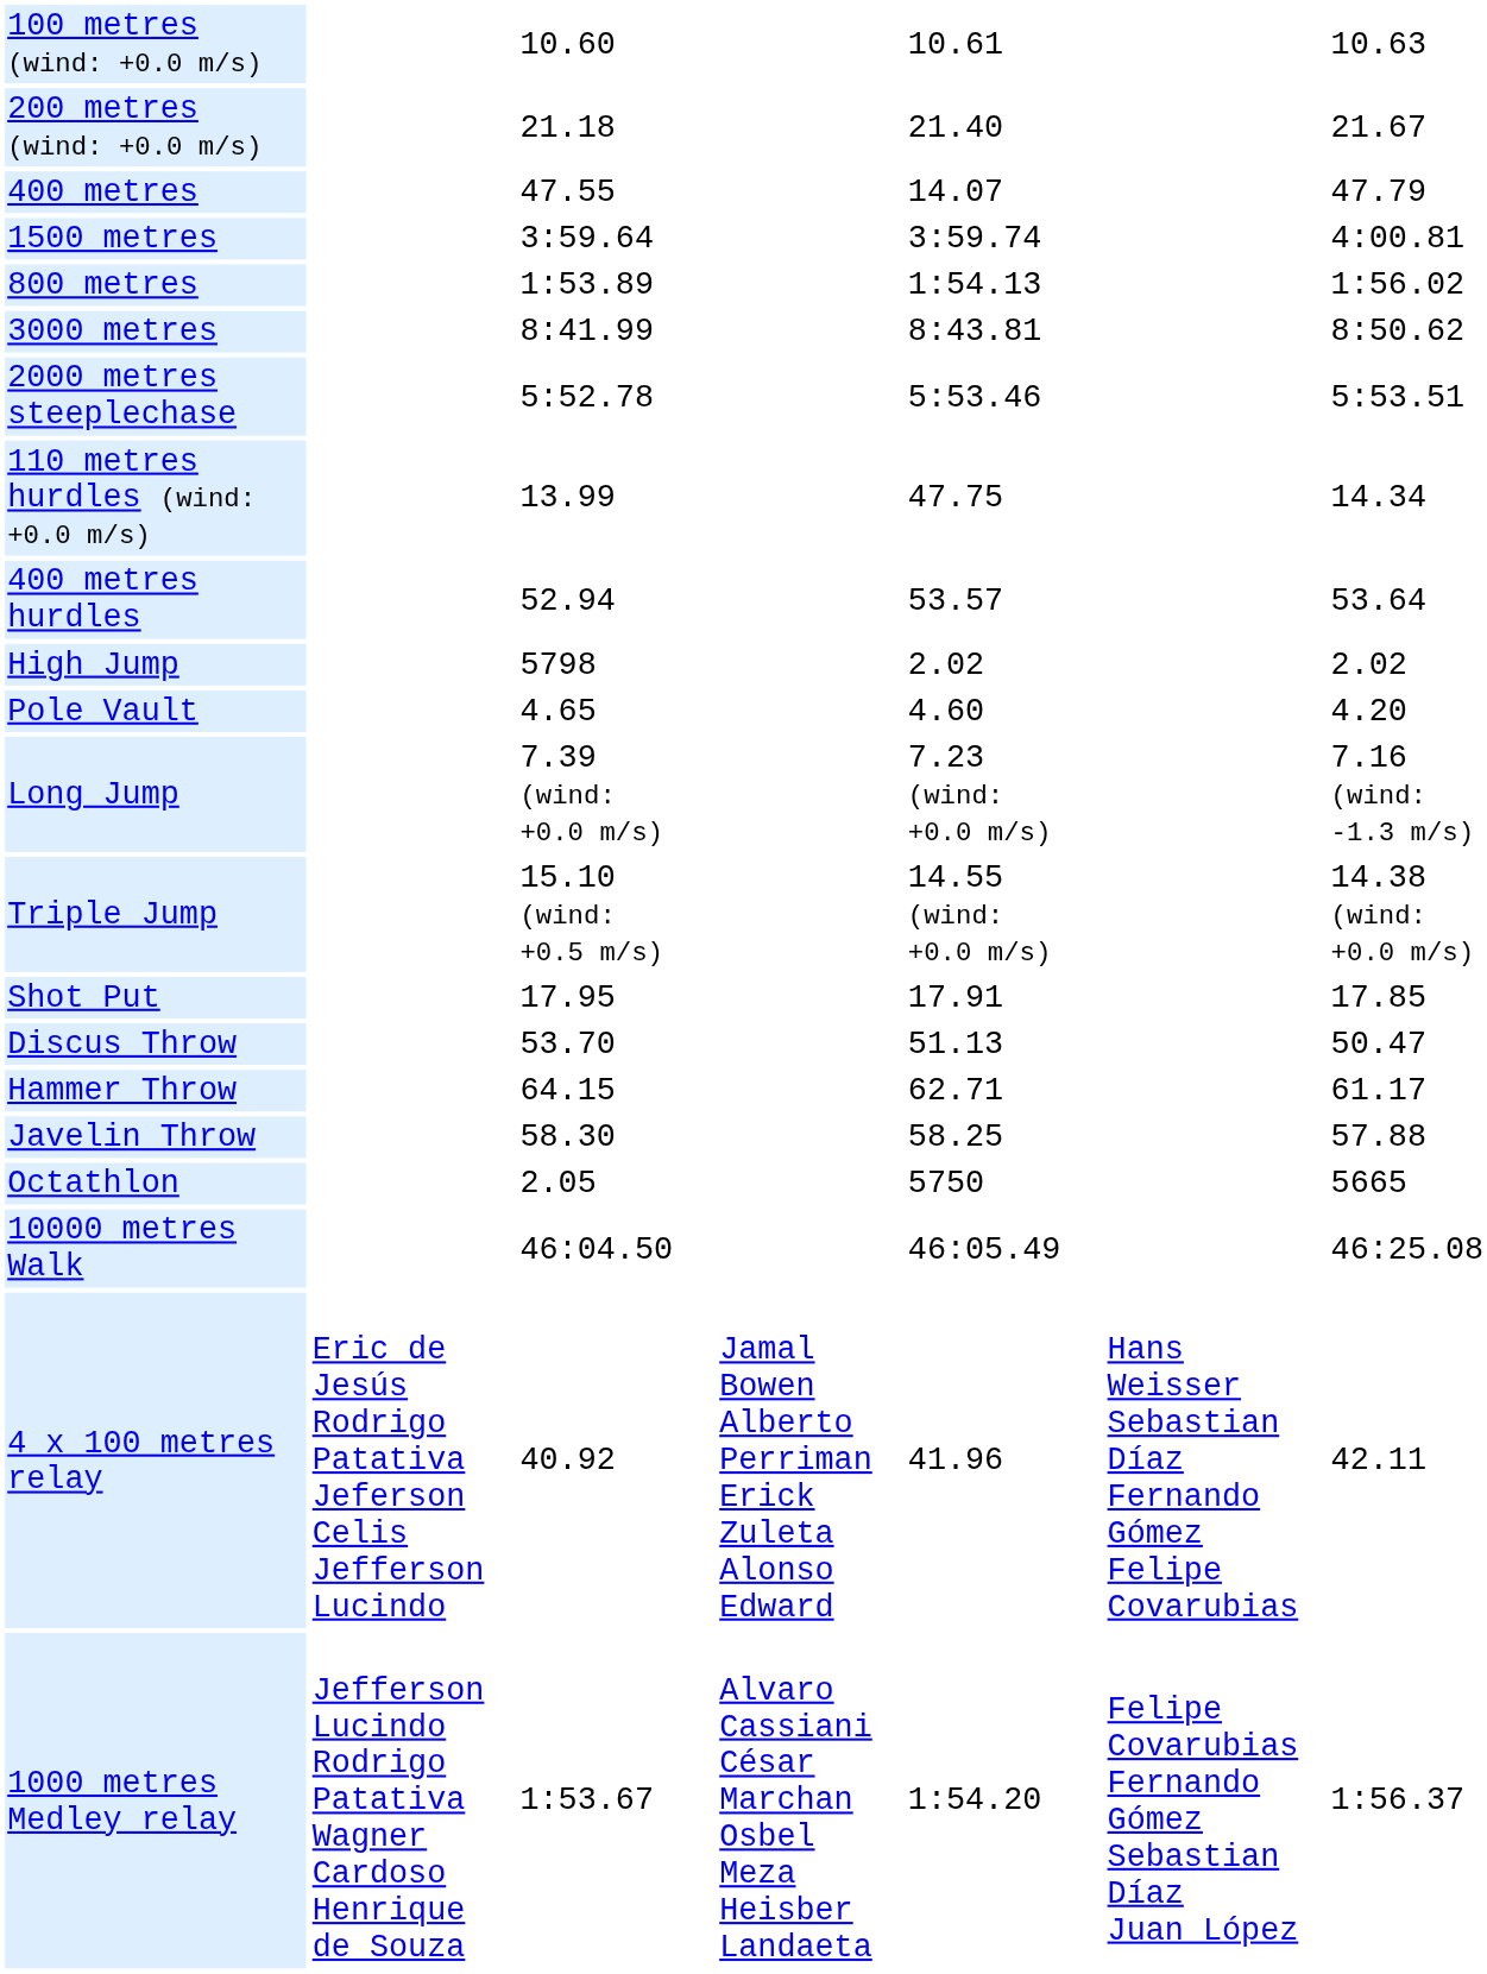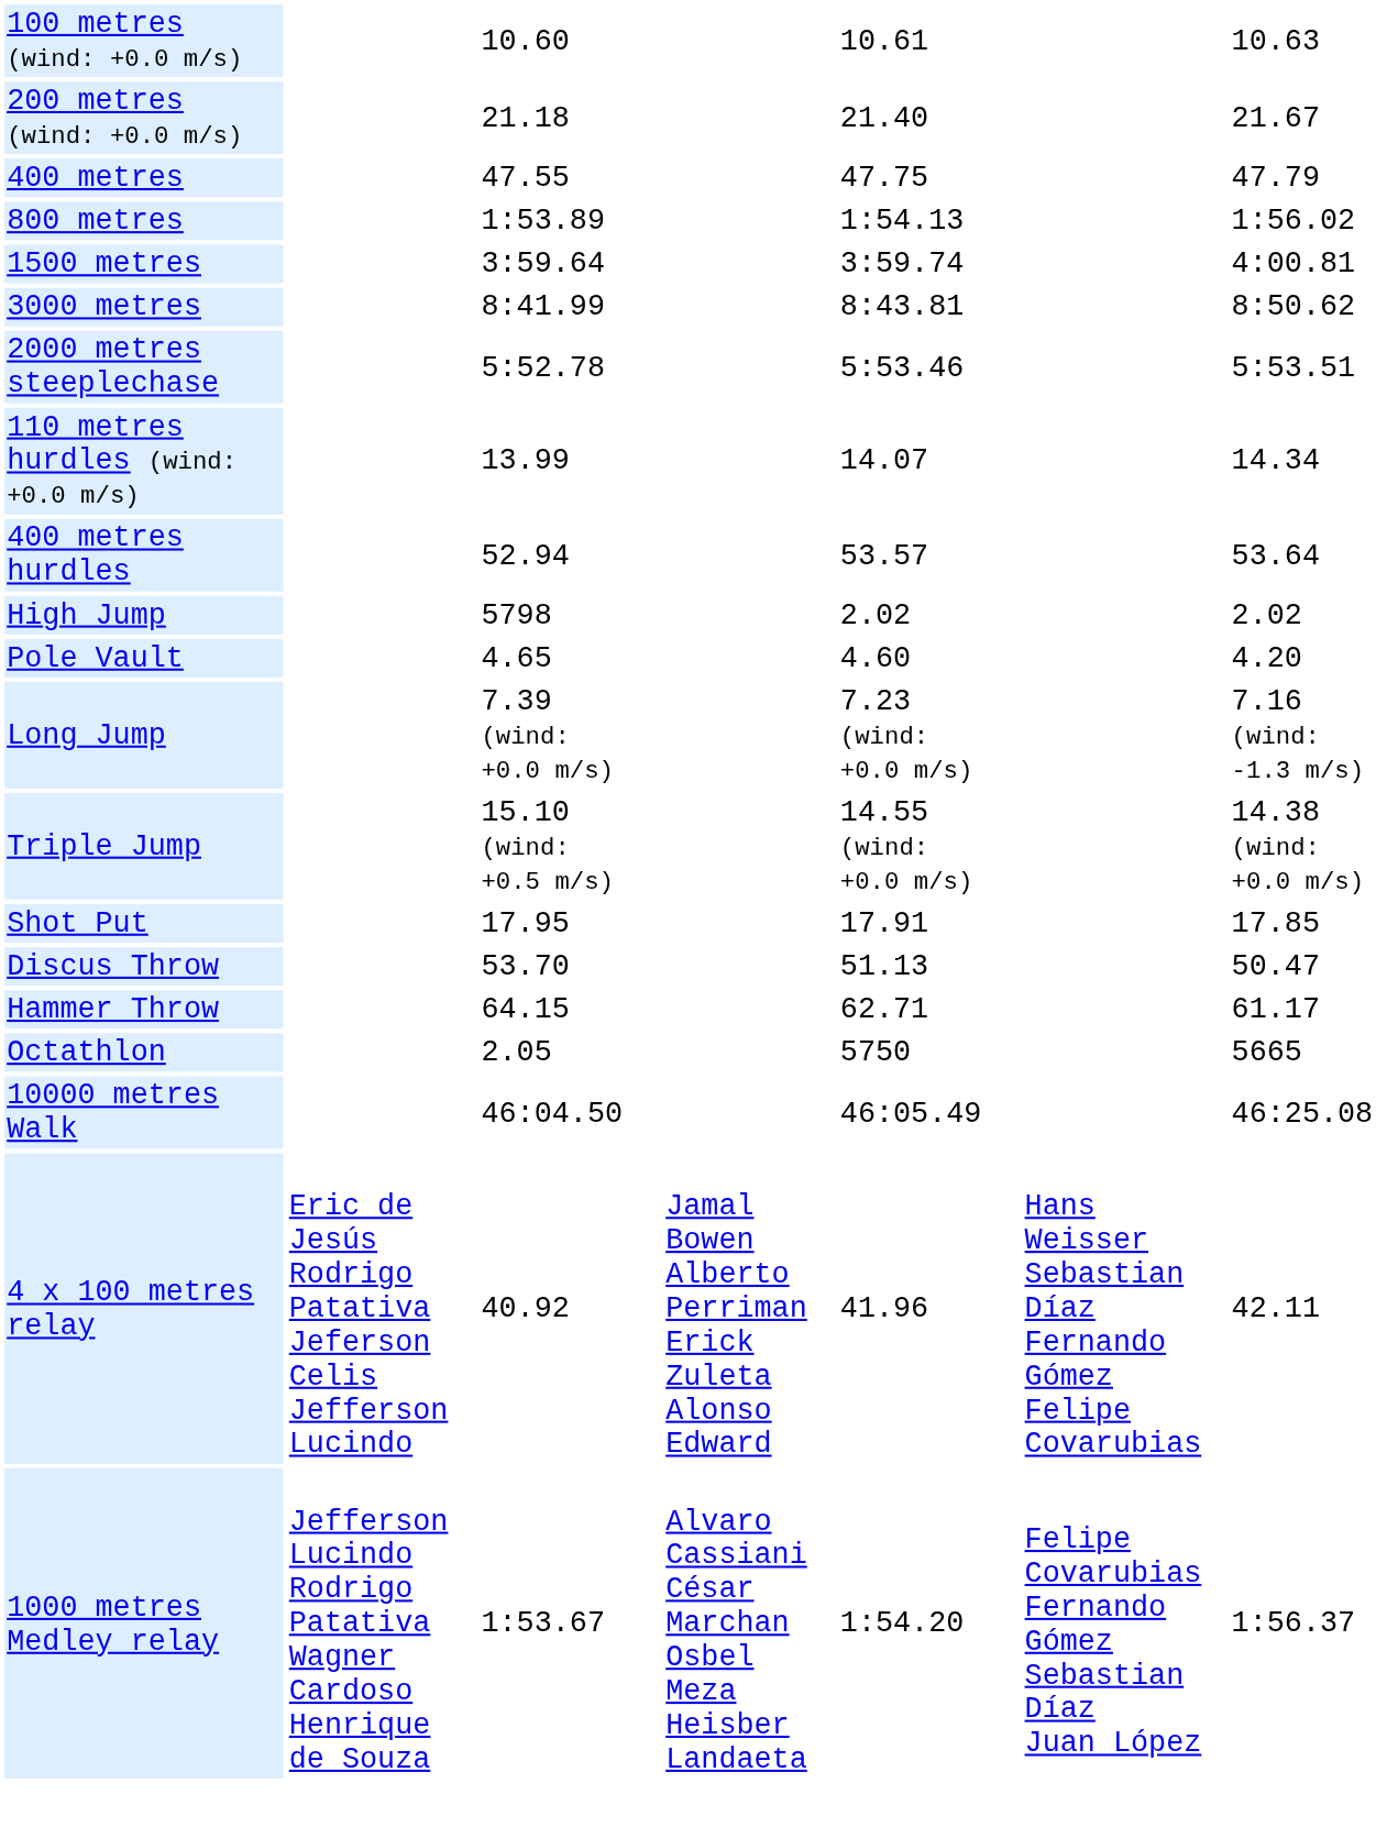 <table>
 <tr>
 <td bgcolor = DDEEFF><a href='#'>100 metres</a> <small>(wind: +0.0 m/s)</small></td>
 <td></td>
 <td>10.60</td>
 <td></td>
 <td>10.61</td>
 <td></td>
 <td>10.63</td>
 </tr>
 <tr>
 <td bgcolor = DDEEFF><a href='#'>200 metres</a> <small>(wind: +0.0 m/s)</small></td>
 <td></td>
 <td>21.18</td>
 <td></td>
 <td>21.40</td>
 <td></td>
 <td>21.67</td>
 </tr>
 <tr>
 <td bgcolor = DDEEFF><a href='#'>400 metres</a></td>
 <td></td>
 <td>47.55</td>
 <td></td>
-<td>14.07</td>
+<td>47.75</td>
 <td></td>
 <td>47.79</td>
+</tr>
+<tr>
+<td bgcolor = DDEEFF><a href='#'>800 metres</a></td>
+<td></td>
+<td>1:53.89</td>
+<td></td>
+<td>1:54.13</td>
+<td></td>
+<td>1:56.02</td>
 </tr>
 <tr>
 <td bgcolor = DDEEFF><a href='#'>1500 metres</a></td>
 <td></td>
 <td>3:59.64</td>
 <td></td>
 <td>3:59.74</td>
 <td></td>
 <td>4:00.81</td>
-</tr>
-<tr>
-<td bgcolor = DDEEFF><a href='#'>800 metres</a></td>
-<td></td>
-<td>1:53.89</td>
-<td></td>
-<td>1:54.13</td>
-<td></td>
-<td>1:56.02</td>
 </tr>
 <tr>
 <td bgcolor = DDEEFF><a href='#'>3000 metres</a></td>
 <td></td>
 <td>8:41.99</td>
 <td></td>
 <td>8:43.81</td>
 <td></td>
 <td>8:50.62</td>
 </tr>
 <tr>
 <td bgcolor = DDEEFF><a href='#'>2000 metres steeplechase</a></td>
 <td></td>
 <td>5:52.78</td>
 <td></td>
 <td>5:53.46</td>
 <td></td>
 <td>5:53.51</td>
 </tr>
 <tr>
 <td bgcolor = DDEEFF><a href='#'>110 metres hurdles</a> <small>(wind: +0.0 m/s)</small></td>
 <td></td>
 <td>13.99</td>
 <td></td>
-<td>47.75</td>
+<td>14.07</td>
 <td></td>
 <td>14.34</td>
 </tr>
 <tr>
 <td bgcolor = DDEEFF><a href='#'>400 metres hurdles</a></td>
 <td></td>
 <td>52.94</td>
 <td></td>
 <td>53.57</td>
 <td></td>
 <td>53.64</td>
 </tr>
 <tr>
 <td bgcolor = DDEEFF><a href='#'>High Jump</a></td>
 <td></td>
 <td>5798</td>
 <td></td>
 <td>2.02</td>
 <td></td>
 <td>2.02</td>
 </tr>
 <tr>
 <td bgcolor = DDEEFF><a href='#'>Pole Vault</a></td>
 <td></td>
 <td>4.65</td>
 <td></td>
 <td>4.60</td>
 <td></td>
 <td>4.20</td>
 </tr>
 <tr>
 <td bgcolor = DDEEFF><a href='#'>Long Jump</a></td>
 <td></td>
 <td>7.39 <small>(wind: +0.0 m/s)</small></td>
 <td></td>
 <td>7.23 <small>(wind: +0.0 m/s)</small></td>
 <td></td>
 <td>7.16 <small>(wind: -1.3 m/s)</small></td>
 </tr>
 <tr>
 <td bgcolor = DDEEFF><a href='#'>Triple Jump</a></td>
 <td></td>
 <td>15.10 <small>(wind: +0.5 m/s)</small></td>
 <td></td>
 <td>14.55 <small>(wind: +0.0 m/s)</small></td>
 <td></td>
 <td>14.38 <small>(wind: +0.0 m/s)</small></td>
 </tr>
 <tr>
 <td bgcolor = DDEEFF><a href='#'>Shot Put</a></td>
 <td></td>
 <td>17.95</td>
 <td></td>
 <td>17.91</td>
 <td></td>
 <td>17.85</td>
 </tr>
 <tr>
 <td bgcolor = DDEEFF><a href='#'>Discus Throw</a></td>
 <td></td>
 <td>53.70</td>
 <td></td>
 <td>51.13</td>
 <td></td>
 <td>50.47</td>
 </tr>
 <tr>
 <td bgcolor = DDEEFF><a href='#'>Hammer Throw</a></td>
 <td></td>
 <td>64.15</td>
 <td></td>
 <td>62.71</td>
 <td></td>
 <td>61.17</td>
 </tr>
 <tr>
-<td bgcolor = DDEEFF><a href='#'>Javelin Throw</a></td>
-<td></td>
-<td>58.30</td>
-<td></td>
-<td>58.25</td>
-<td></td>
-<td>57.88</td>
-</tr>
-<tr>
 <td bgcolor = DDEEFF><a href='#'>Octathlon</a></td>
 <td></td>
 <td>2.05</td>
 <td></td>
 <td>5750</td>
 <td></td>
 <td>5665</td>
 </tr>
 <tr>
 <td bgcolor = DDEEFF><a href='#'>10000 metres Walk</a></td>
 <td></td>
 <td>46:04.50</td>
 <td></td>
 <td>46:05.49</td>
 <td></td>
 <td>46:25.08</td>
 </tr>
 <tr>
 <td bgcolor = DDEEFF><a href='#'>4 x 100 metres relay</a></td>
 <td> <br> <a href='#'>Eric de Jesús</a> <br> <a href='#'>Rodrigo Patativa</a> <br> <a href='#'>Jeferson Celis</a> <br> <a href='#'>Jefferson Lucindo</a></td>
 <td>40.92</td>
 <td> <br> <a href='#'>Jamal Bowen</a> <br> <a href='#'>Alberto Perriman</a> <br> <a href='#'>Erick Zuleta</a> <br> <a href='#'>Alonso Edward</a></td>
 <td>41.96</td>
 <td> <br> <a href='#'>Hans Weisser</a> <br> <a href='#'>Sebastian Díaz</a> <br> <a href='#'>Fernando Gómez</a> <br> <a href='#'>Felipe Covarubias</a></td>
 <td>42.11</td>
 </tr>
 <tr>
 <td bgcolor = DDEEFF><a href='#'>1000 metres Medley relay</a></td>
 <td> <br> <a href='#'>Jefferson Lucindo</a> <br> <a href='#'>Rodrigo Patativa</a> <br> <a href='#'>Wagner Cardoso</a> <br> <a href='#'>Henrique de Souza</a></td>
 <td>1:53.67</td>
 <td> <br> <a href='#'>Alvaro Cassiani</a> <br> <a href='#'>César Marchan</a> <br> <a href='#'>Osbel Meza</a> <br> <a href='#'>Heisber Landaeta</a></td>
 <td>1:54.20</td>
 <td> <br> <a href='#'>Felipe Covarubias</a> <br> <a href='#'>Fernando Gómez</a> <br> <a href='#'>Sebastian Díaz</a> <br> <a href='#'>Juan López</a></td>
 <td>1:56.37</td>
 </tr>
 </table>
